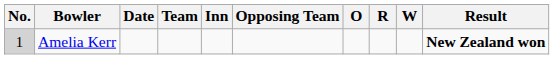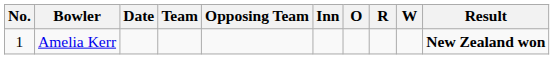 <table class="wikitable sortable">
 <tr align=center>
 <th>No.</th>
 <th>Bowler</th>
 <th>Date</th>
 <th>Team</th>
+<th>Opposing Team</th>
 <th scope="col" style="width:20px;">Inn</th>
-<th>Opposing Team</th>
 <th scope="col" style="width:20px;">O</th>
 <th scope="col" style="width:20px;">R</th>
 <th scope="col" style="width:20px;">W</th>
 <th>Result</th>
 </tr>
 <tr align=center>
-<td style="background: lightgrey;">1</td>
+<td>1</td>
 <td><a href='#'>Amelia Kerr</a></td>
 <td></td>
 <td></td>
 <td></td>
 <td></td>
 <td></td>
 <td></td>
 <td></td>
 <td><strong>New Zealand won</strong></td>
 </tr>
 </table>
